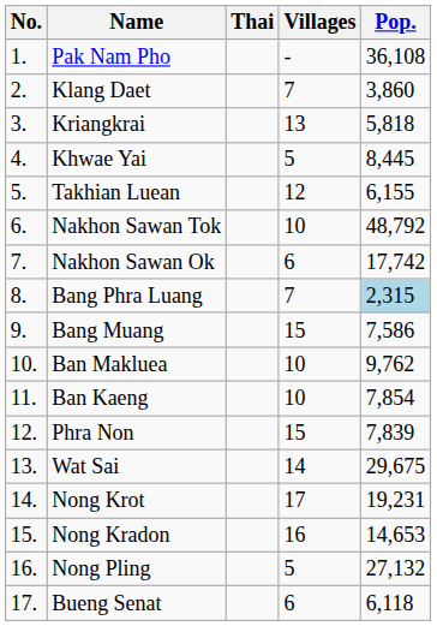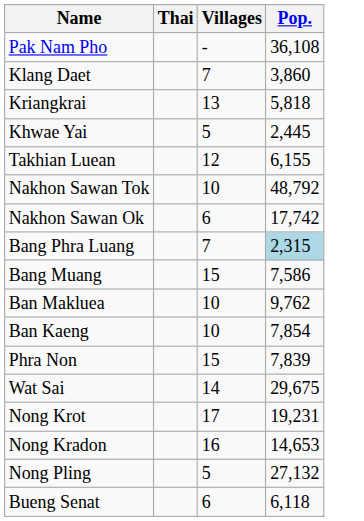 <table class="wikitable sortable">
 <tr>
-<th>No.</th>
 <th>Name</th>
 <th>Thai</th>
 <th>Villages</th>
 <th><a href='#'>Pop.</a></th>
 </tr>
 <tr>
-<td>1.</td>
 <td><a href='#'>Pak Nam Pho</a></td>
 <td></td>
 <td>-</td>
 <td>36,108</td>
 </tr>
 <tr>
-<td>2.</td>
 <td>Klang Daet</td>
 <td></td>
 <td>7</td>
 <td>3,860</td>
 </tr>
 <tr>
-<td>3.</td>
 <td>Kriangkrai</td>
 <td></td>
 <td>13</td>
 <td>5,818</td>
 </tr>
 <tr>
-<td>4.</td>
 <td>Khwae Yai</td>
 <td></td>
 <td>5</td>
-<td>8,445</td>
+<td>2,445</td>
 </tr>
 <tr>
-<td>5.</td>
 <td>Takhian Luean</td>
 <td></td>
 <td>12</td>
 <td>6,155</td>
 </tr>
 <tr>
-<td>6.</td>
 <td>Nakhon Sawan Tok</td>
 <td></td>
 <td>10</td>
 <td>48,792</td>
 </tr>
 <tr>
-<td>7.</td>
 <td>Nakhon Sawan Ok</td>
 <td></td>
 <td>6</td>
 <td>17,742</td>
 </tr>
 <tr>
-<td>8.</td>
 <td>Bang Phra Luang</td>
 <td></td>
 <td>7</td>
 <td style="background: lightblue;">2,315</td>
 </tr>
 <tr>
-<td>9.</td>
 <td>Bang Muang</td>
 <td></td>
 <td>15</td>
 <td>7,586</td>
 </tr>
 <tr>
-<td>10.</td>
 <td>Ban Makluea</td>
 <td></td>
 <td>10</td>
 <td>9,762</td>
 </tr>
 <tr>
-<td>11.</td>
 <td>Ban Kaeng</td>
 <td></td>
 <td>10</td>
 <td>7,854</td>
 </tr>
 <tr>
-<td>12.</td>
 <td>Phra Non</td>
 <td></td>
 <td>15</td>
 <td>7,839</td>
 </tr>
 <tr>
-<td>13.</td>
 <td>Wat Sai</td>
 <td></td>
 <td>14</td>
 <td>29,675</td>
 </tr>
 <tr>
-<td>14.</td>
 <td>Nong Krot</td>
 <td></td>
 <td>17</td>
 <td>19,231</td>
 </tr>
 <tr>
-<td>15.</td>
 <td>Nong Kradon</td>
 <td></td>
 <td>16</td>
 <td>14,653</td>
 </tr>
 <tr>
-<td>16.</td>
 <td>Nong Pling</td>
 <td></td>
 <td>5</td>
 <td>27,132</td>
 </tr>
 <tr>
-<td>17.</td>
 <td>Bueng Senat</td>
 <td></td>
 <td>6</td>
 <td>6,118</td>
 </tr>
 </table>
